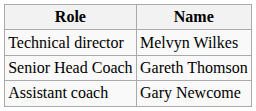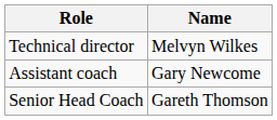 <table class="wikitable">
 <tr>
 <th>Role</th>
 <th>Name</th>
 </tr>
 <tr>
 <td>Technical director</td>
 <td>Melvyn Wilkes</td>
 </tr>
 <tr>
+<td>Assistant coach</td>
+<td>Gary Newcome</td>
+</tr>
+<tr>
 <td>Senior Head Coach</td>
 <td>Gareth Thomson</td>
 </tr>
-<tr>
-<td>Assistant coach</td>
-<td>Gary Newcome</td>
-</tr>
 </table>
